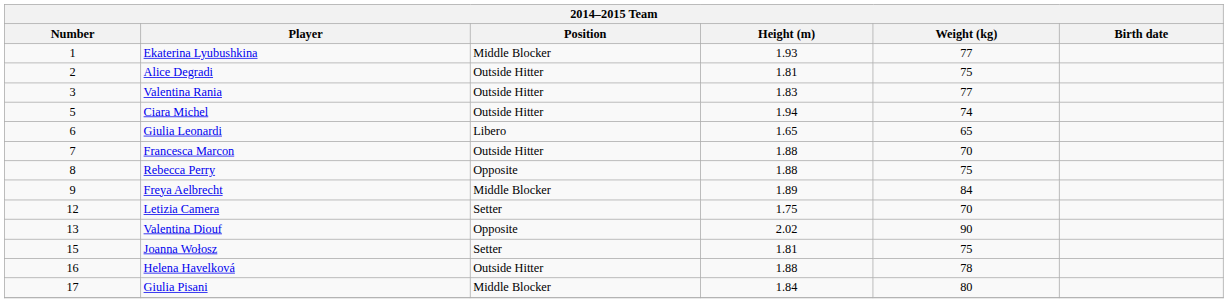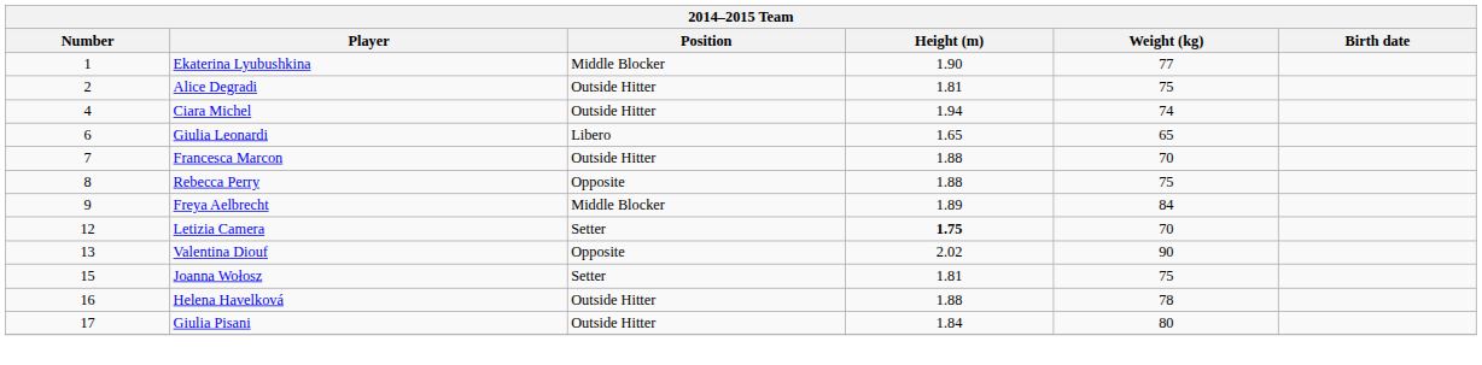 <table class="wikitable" style="width:100%;">
 <tr>
 <th colspan=6><strong>2014–2015 Team</strong></th>
 </tr>
 <tr>
 <th>Number</th>
 <th>Player</th>
 <th>Position</th>
 <th>Height (m)</th>
 <th>Weight (kg)</th>
 <th>Birth date</th>
 </tr>
 <tr>
 <td align=center>1</td>
 <td> <a href='#'>Ekaterina Lyubushkina</a></td>
 <td>Middle Blocker</td>
-<td align=center>1.93</td>
+<td align=center>1.90</td>
 <td align=center>77</td>
 <td></td>
 </tr>
 <tr>
 <td align=center>2</td>
 <td> <a href='#'>Alice Degradi</a></td>
 <td>Outside Hitter</td>
 <td align=center>1.81</td>
 <td align=center>75</td>
 <td></td>
 </tr>
 <tr>
-<td align=center>3</td>
-<td> <a href='#'>Valentina Rania</a></td>
-<td>Outside Hitter</td>
-<td align=center>1.83</td>
-<td align=center>77</td>
-<td></td>
-</tr>
-<tr>
-<td align=center>5</td>
+<td align=center>4</td>
 <td> <a href='#'>Ciara Michel</a></td>
 <td>Outside Hitter</td>
 <td align=center>1.94</td>
 <td align=center>74</td>
 <td></td>
 </tr>
 <tr>
 <td align=center>6</td>
 <td> <a href='#'>Giulia Leonardi</a></td>
 <td>Libero</td>
 <td align=center>1.65</td>
 <td align=center>65</td>
 <td></td>
 </tr>
 <tr>
 <td align=center>7</td>
 <td> <a href='#'>Francesca Marcon</a></td>
 <td>Outside Hitter</td>
 <td align=center>1.88</td>
 <td align=center>70</td>
 <td></td>
 </tr>
 <tr>
 <td align=center>8</td>
 <td> <a href='#'>Rebecca Perry</a></td>
 <td>Opposite</td>
 <td align=center>1.88</td>
 <td align=center>75</td>
 <td></td>
 </tr>
 <tr>
 <td align=center>9</td>
 <td> <a href='#'>Freya Aelbrecht</a></td>
 <td>Middle Blocker</td>
 <td align=center>1.89</td>
 <td align=center>84</td>
 <td></td>
 </tr>
 <tr>
 <td align=center>12</td>
 <td> <a href='#'>Letizia Camera</a></td>
 <td>Setter</td>
-<td align=center>1.75</td>
+<td align=center><strong>1.75</strong></td>
 <td align=center>70</td>
 <td></td>
 </tr>
 <tr>
 <td align=center>13</td>
 <td> <a href='#'>Valentina Diouf</a></td>
 <td>Opposite</td>
 <td align=center>2.02</td>
 <td align=center>90</td>
 <td></td>
 </tr>
 <tr>
 <td align=center>15</td>
 <td> <a href='#'>Joanna Wołosz</a></td>
 <td>Setter</td>
 <td align=center>1.81</td>
 <td align=center>75</td>
 <td></td>
 </tr>
 <tr>
 <td align=center>16</td>
 <td> <a href='#'>Helena Havelková</a></td>
 <td>Outside Hitter</td>
 <td align=center>1.88</td>
 <td align=center>78</td>
 <td></td>
 </tr>
 <tr>
 <td align=center>17</td>
 <td> <a href='#'>Giulia Pisani</a></td>
-<td>Middle Blocker</td>
+<td>Outside Hitter</td>
 <td align=center>1.84</td>
 <td align=center>80</td>
 <td></td>
 </tr>
 <tr>
 </tr>
 </table>
